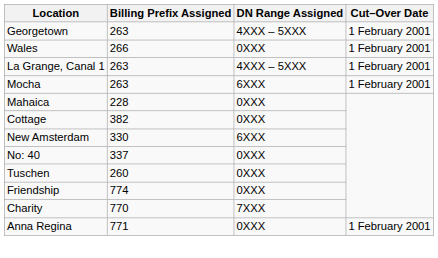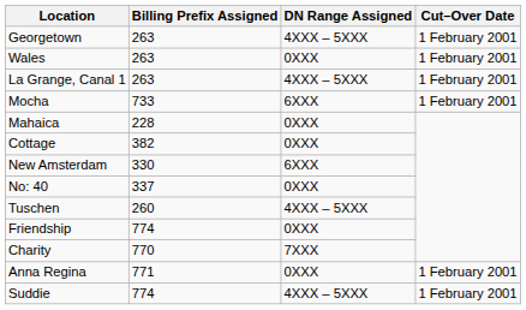 <table class="wikitable" border=1>
 <tr>
 <th>Location</th>
 <th>Billing Prefix Assigned</th>
 <th>DN Range Assigned</th>
 <th>Cut–Over Date</th>
 </tr>
 <tr>
 <td>Georgetown</td>
 <td>263</td>
 <td>4XXX – 5XXX</td>
 <td>1 February 2001</td>
 </tr>
 <tr>
 <td>Wales</td>
-<td>266</td>
+<td>263</td>
 <td>0XXX</td>
 <td>1 February 2001</td>
 </tr>
 <tr>
 <td>La Grange, Canal 1</td>
 <td>263</td>
 <td>4XXX – 5XXX</td>
 <td>1 February 2001</td>
 </tr>
 <tr>
 <td>Mocha</td>
-<td>263</td>
+<td>733</td>
 <td>6XXX</td>
 <td>1 February 2001</td>
 </tr>
 <tr>
 <td>Mahaica</td>
 <td>228</td>
 <td>0XXX</td>
 </tr>
 <tr>
 <td>Cottage</td>
 <td>382</td>
 <td>0XXX</td>
 </tr>
 <tr>
 <td>New Amsterdam</td>
 <td>330</td>
 <td>6XXX</td>
 </tr>
 <tr>
 <td>No: 40</td>
 <td>337</td>
 <td>0XXX</td>
 </tr>
 <tr>
 <td>Tuschen</td>
 <td>260</td>
-<td>0XXX</td>
+<td>4XXX – 5XXX</td>
 </tr>
 <tr>
 <td>Friendship</td>
 <td>774</td>
 <td>0XXX</td>
 </tr>
 <tr>
 <td>Charity</td>
 <td>770</td>
 <td>7XXX</td>
 </tr>
 <tr>
 <td>Anna Regina</td>
 <td>771</td>
 <td>0XXX</td>
 <td>1 February 2001</td>
 </tr>
+<tr>
+<td>Suddie</td>
+<td>774</td>
+<td>4XXX – 5XXX</td>
+<td>1 February 2001</td>
+</tr>
 </table>
